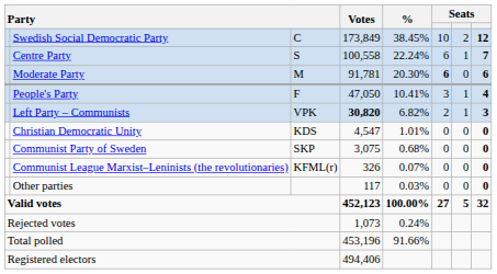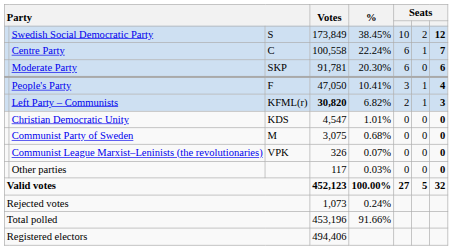 <table class="wikitable" border="1" style="text-align:right;">
 <tr>
 <th style="text-align:left;" valign=bottom rowspan=2 colspan=3>Party</th>
 <th align=center valign=bottom rowspan=2 width="50">Votes</th>
 <th align=center valign=bottom rowspan=2 width="50">%</th>
 <th colspan=3>Seats</th>
 </tr>
 <tr>
 <th align=center valign=bottom width="20"><small></small></th>
 <th align=center valign=bottom width="20"><small><a href='#'></a></small></th>
 <th align=center valign=bottom width="20"><small></small></th>
 </tr>
 <tr style="background:#CEE0F2;">
 <td></td>
 <td align=left style="white-space: nowrap;"><a href='#'>Swedish Social Democratic Party</a></td>
-<td align=left>C</td>
+<td align=left>S</td>
 <td>173,849</td>
 <td>38.45%</td>
 <td>10</td>
 <td>2</td>
 <td><strong>12</strong></td>
 </tr>
 <tr style="background:#CEE0F2;">
 <td></td>
 <td align=left><a href='#'>Centre Party</a></td>
-<td align=left>S</td>
+<td align=left>C</td>
 <td>100,558</td>
 <td>22.24%</td>
 <td>6</td>
 <td>1</td>
 <td><strong>7</strong></td>
 </tr>
 <tr style="background:#CEE0F2;">
 <td></td>
 <td align=left><a href='#'>Moderate Party</a></td>
-<td align=left>M</td>
+<td align=left>SKP</td>
 <td>91,781</td>
 <td>20.30%</td>
-<td><strong>6</strong></td>
+<td>6</td>
 <td>0</td>
 <td><strong>6</strong></td>
 </tr>
 <tr style="background:#CEE0F2; border-top:3px solid darkgray;">
 <td></td>
 <td align=left><a href='#'>People's Party</a></td>
 <td align=left>F</td>
 <td>47,050</td>
 <td>10.41%</td>
 <td>3</td>
 <td>1</td>
 <td><strong>4</strong></td>
 </tr>
 <tr style="background:#CEE0F2;">
 <td></td>
 <td align=left><a href='#'>Left Party – Communists</a></td>
-<td align=left>VPK</td>
+<td align=left>KFML(r)</td>
 <td><strong>30,820</strong></td>
 <td>6.82%</td>
 <td>2</td>
 <td>1</td>
 <td><strong>3</strong></td>
 </tr>
 <tr>
 <td></td>
 <td align=left><a href='#'>Christian Democratic Unity</a></td>
 <td align=left>KDS</td>
 <td>4,547</td>
 <td>1.01%</td>
 <td>0</td>
 <td>0</td>
 <td><strong>0</strong></td>
 </tr>
 <tr>
 <td></td>
 <td align=left><a href='#'>Communist Party of Sweden</a></td>
-<td align=left>SKP</td>
+<td align=left>M</td>
 <td>3,075</td>
 <td>0.68%</td>
 <td>0</td>
 <td>0</td>
 <td><strong>0</strong></td>
 </tr>
 <tr>
 <td></td>
 <td align=left><a href='#'>Communist League Marxist–Leninists (the revolutionaries)</a></td>
-<td align=left>KFML(r)</td>
+<td align=left>VPK</td>
 <td>326</td>
 <td>0.07%</td>
 <td>0</td>
 <td>0</td>
 <td><strong>0</strong></td>
 </tr>
 <tr>
 <td></td>
 <td align=left>Other parties</td>
 <td></td>
 <td>117</td>
 <td>0.03%</td>
 <td>0</td>
 <td>0</td>
 <td><strong>0</strong></td>
 </tr>
 <tr style="font-weight:bold">
 <td align=left colspan=3>Valid votes</td>
 <td>452,123</td>
 <td>100.00%</td>
 <td>27</td>
 <td>5</td>
 <td>32</td>
 </tr>
 <tr>
 <td align=left colspan=3>Rejected votes</td>
 <td>1,073</td>
 <td>0.24%</td>
 <td></td>
 <td></td>
 <td></td>
 </tr>
 <tr>
 <td align=left colspan=3>Total polled</td>
 <td>453,196</td>
 <td>91.66%</td>
 <td></td>
 <td></td>
 <td></td>
 </tr>
 <tr>
 <td align=left colspan=3>Registered electors</td>
 <td>494,406</td>
 <td></td>
 <td></td>
 <td></td>
 <td></td>
 </tr>
 </table>
